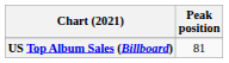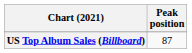 <table class="wikitable sortable plainrowheaders" style="text-align:center">
 <tr>
 <th scope="col">Chart (2021)</th>
 <th scope="col">Peak<br>position</th>
 </tr>
 <tr>
 </tr>
 <tr>
 </tr>
 <tr>
 <th scope="row">US <a href='#'>Top Album Sales</a> (<a href='#'><em>Billboard</em></a>)</th>
-<td>81</td>
+<td>87</td>
 </tr>
 </table>
